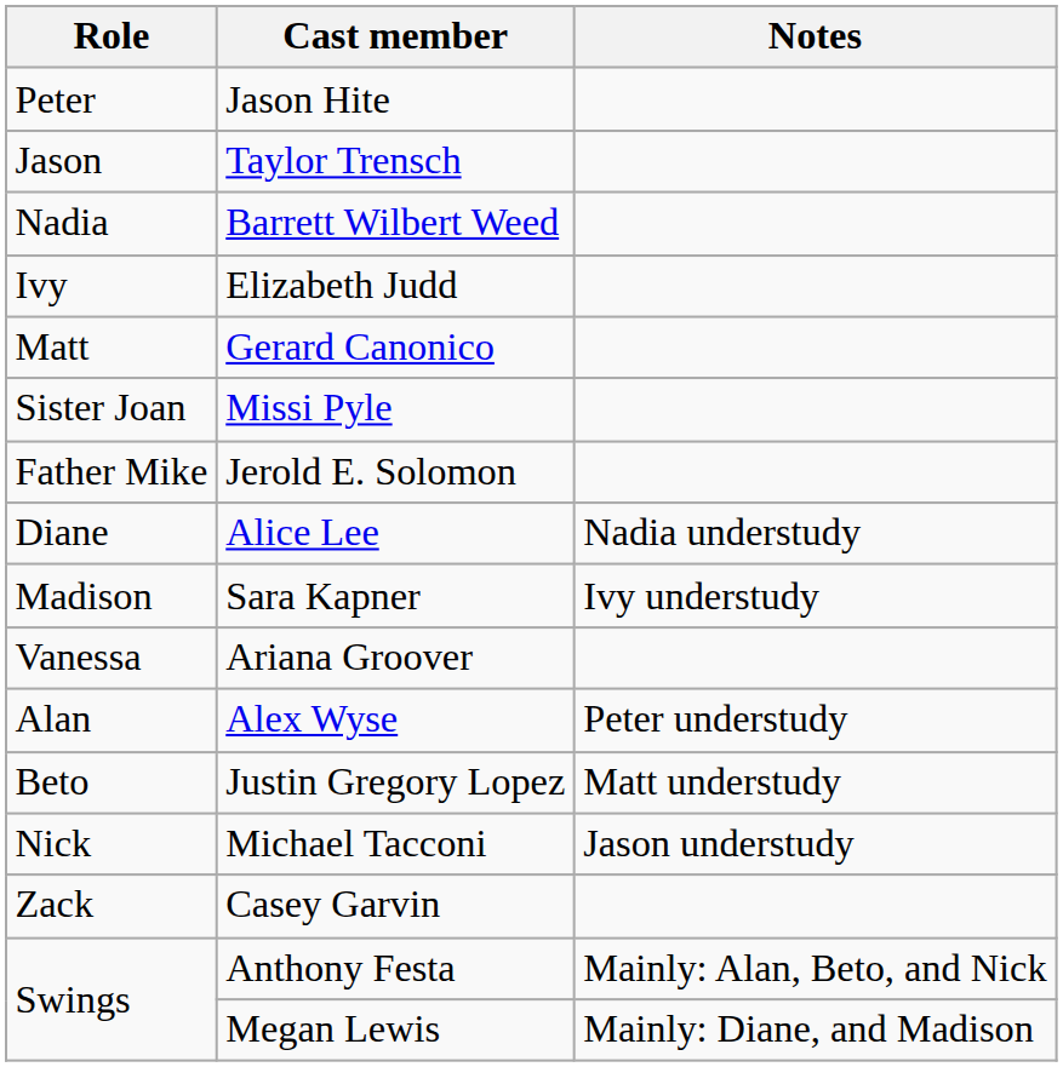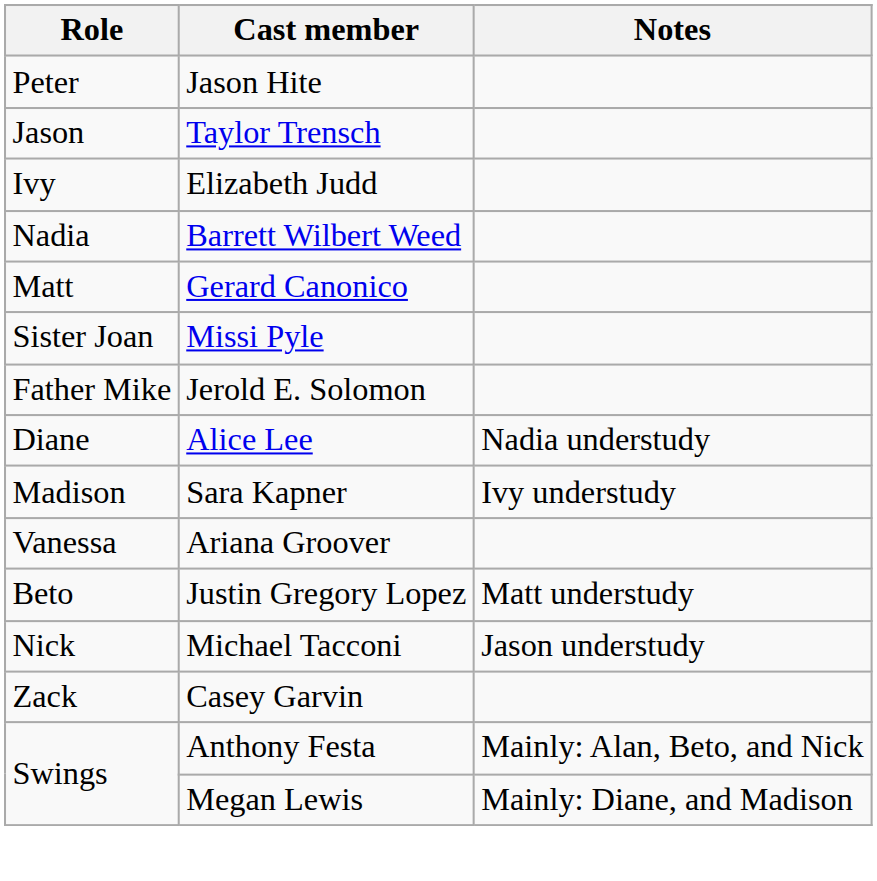 <table class="wikitable">
 <tr>
 <th>Role</th>
 <th>Cast member</th>
 <th>Notes</th>
 </tr>
 <tr>
 <td>Peter</td>
 <td>Jason Hite</td>
 <td></td>
 </tr>
 <tr>
 <td>Jason</td>
 <td><a href='#'>Taylor Trensch</a></td>
 <td></td>
 </tr>
 <tr>
-<td>Nadia</td>
-<td><a href='#'>Barrett Wilbert Weed</a></td>
+<td>Ivy</td>
+<td>Elizabeth Judd</td>
 <td></td>
 </tr>
 <tr>
-<td>Ivy</td>
-<td>Elizabeth Judd</td>
+<td>Nadia</td>
+<td><a href='#'>Barrett Wilbert Weed</a></td>
 <td></td>
 </tr>
 <tr>
 <td>Matt</td>
 <td><a href='#'>Gerard Canonico</a></td>
 <td></td>
 </tr>
 <tr>
 <td>Sister Joan</td>
 <td><a href='#'>Missi Pyle</a></td>
 <td></td>
 </tr>
 <tr>
 <td>Father Mike</td>
 <td>Jerold E. Solomon</td>
 <td></td>
 </tr>
 <tr>
 <td>Diane</td>
 <td><a href='#'>Alice Lee</a></td>
 <td>Nadia understudy</td>
 </tr>
 <tr>
 <td>Madison</td>
 <td>Sara Kapner</td>
 <td>Ivy understudy</td>
 </tr>
 <tr>
 <td>Vanessa</td>
 <td>Ariana Groover</td>
 <td></td>
 </tr>
 <tr>
-<td>Alan</td>
-<td><a href='#'>Alex Wyse</a></td>
-<td>Peter understudy</td>
-</tr>
-<tr>
 <td>Beto</td>
 <td>Justin Gregory Lopez</td>
 <td>Matt understudy</td>
 </tr>
 <tr>
 <td>Nick</td>
 <td>Michael Tacconi</td>
 <td>Jason understudy</td>
 </tr>
 <tr>
 <td>Zack</td>
 <td>Casey Garvin</td>
 <td></td>
 </tr>
 <tr>
 <td rowspan=2>Swings</td>
 <td>Anthony Festa</td>
 <td>Mainly: Alan, Beto, and Nick</td>
 </tr>
 <tr>
 <td>Megan Lewis</td>
 <td>Mainly: Diane, and Madison</td>
 </tr>
 </table>
